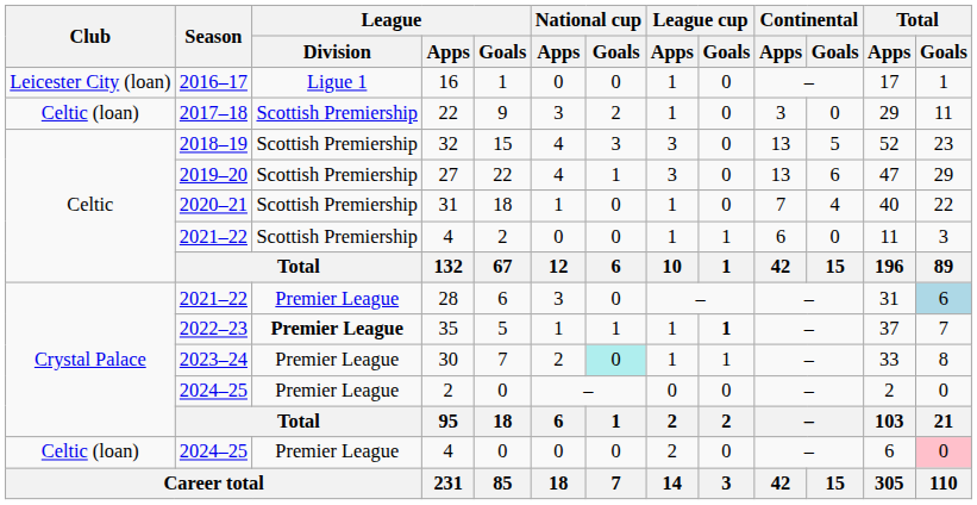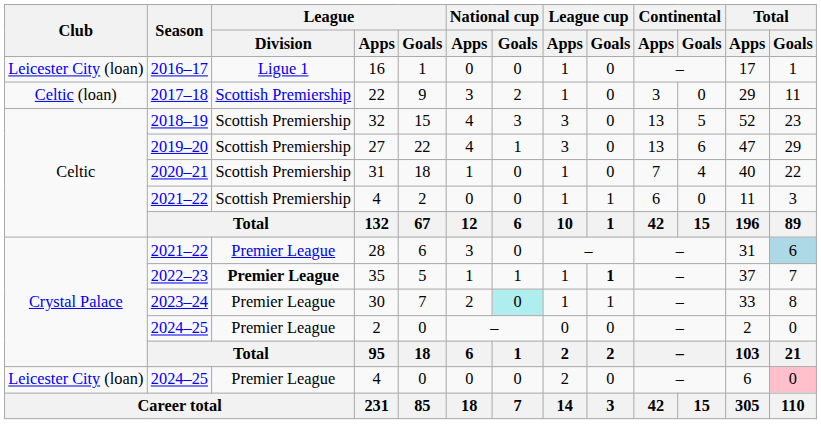 <table class="wikitable" style="text-align:center">
 <tr>
 <th rowspan="2">Club</th>
 <th rowspan="2">Season</th>
 <th colspan="3">League</th>
 <th colspan="2">National cup</th>
 <th colspan="2">League cup</th>
 <th colspan="2">Continental</th>
 <th colspan="2">Total</th>
 </tr>
 <tr>
 <th>Division</th>
 <th>Apps</th>
 <th>Goals</th>
 <th>Apps</th>
 <th>Goals</th>
 <th>Apps</th>
 <th>Goals</th>
 <th>Apps</th>
 <th>Goals</th>
 <th>Apps</th>
 <th>Goals</th>
 </tr>
 <tr>
 <td><a href='#'>Leicester City</a> (loan)</td>
 <td><a href='#'>2016–17</a></td>
 <td><a href='#'>Ligue 1</a></td>
 <td>16</td>
 <td>1</td>
 <td>0</td>
 <td>0</td>
 <td>1</td>
 <td>0</td>
 <td colspan="2">–</td>
 <td>17</td>
 <td>1</td>
 </tr>
 <tr>
 <td><a href='#'>Celtic</a> (loan)</td>
 <td><a href='#'>2017–18</a></td>
 <td><a href='#'>Scottish Premiership</a></td>
 <td>22</td>
 <td>9</td>
 <td>3</td>
 <td>2</td>
 <td>1</td>
 <td>0</td>
 <td>3</td>
 <td>0</td>
 <td>29</td>
 <td>11</td>
 </tr>
 <tr>
 <td rowspan="5">Celtic</td>
 <td><a href='#'>2018–19</a></td>
 <td>Scottish Premiership</td>
 <td>32</td>
 <td>15</td>
 <td>4</td>
 <td>3</td>
 <td>3</td>
 <td>0</td>
 <td>13</td>
 <td>5</td>
 <td>52</td>
 <td>23</td>
 </tr>
 <tr>
 <td><a href='#'>2019–20</a></td>
 <td>Scottish Premiership</td>
 <td>27</td>
 <td>22</td>
 <td>4</td>
 <td>1</td>
 <td>3</td>
 <td>0</td>
 <td>13</td>
 <td>6</td>
 <td>47</td>
 <td>29</td>
 </tr>
 <tr>
 <td><a href='#'>2020–21</a></td>
 <td>Scottish Premiership</td>
 <td>31</td>
 <td>18</td>
 <td>1</td>
 <td>0</td>
 <td>1</td>
 <td>0</td>
 <td>7</td>
 <td>4</td>
 <td>40</td>
 <td>22</td>
 </tr>
 <tr>
 <td><a href='#'>2021–22</a></td>
 <td>Scottish Premiership</td>
 <td>4</td>
 <td>2</td>
 <td>0</td>
 <td>0</td>
 <td>1</td>
 <td>1</td>
 <td>6</td>
 <td>0</td>
 <td>11</td>
 <td>3</td>
 </tr>
 <tr>
 <th colspan="2">Total</th>
 <th>132</th>
 <th>67</th>
 <th>12</th>
 <th>6</th>
 <th>10</th>
 <th>1</th>
 <th>42</th>
 <th>15</th>
 <th>196</th>
 <th>89</th>
 </tr>
 <tr>
 <td rowspan="5"><a href='#'>Crystal Palace</a></td>
 <td><a href='#'>2021–22</a></td>
 <td><a href='#'>Premier League</a></td>
 <td>28</td>
 <td>6</td>
 <td>3</td>
 <td>0</td>
 <td colspan="2">–</td>
 <td colspan="2">–</td>
 <td>31</td>
 <td style="background: lightblue;">6</td>
 </tr>
 <tr>
 <td><a href='#'>2022–23</a></td>
 <td><strong>Premier League</strong></td>
 <td>35</td>
 <td>5</td>
 <td>1</td>
 <td>1</td>
 <td>1</td>
 <td><strong>1</strong></td>
 <td colspan="2">–</td>
 <td>37</td>
 <td>7</td>
 </tr>
 <tr>
 <td><a href='#'>2023–24</a></td>
 <td>Premier League</td>
 <td>30</td>
 <td>7</td>
 <td>2</td>
 <td style="background: paleturquoise;">0</td>
 <td>1</td>
 <td>1</td>
 <td colspan="2">–</td>
 <td>33</td>
 <td>8</td>
 </tr>
 <tr>
 <td><a href='#'>2024–25</a></td>
 <td>Premier League</td>
 <td>2</td>
 <td>0</td>
 <td colspan="2">–</td>
 <td>0</td>
 <td>0</td>
 <td colspan="2">–</td>
 <td>2</td>
 <td>0</td>
 </tr>
 <tr>
 <th colspan="2">Total</th>
 <th>95</th>
 <th>18</th>
 <th>6</th>
 <th>1</th>
 <th>2</th>
 <th>2</th>
 <th colspan="2">–</th>
 <th>103</th>
 <th>21</th>
 </tr>
 <tr>
-<td><a href='#'>Celtic</a> (loan)</td>
+<td><a href='#'>Leicester City</a> (loan)</td>
 <td><a href='#'>2024–25</a></td>
 <td>Premier League</td>
 <td>4</td>
 <td>0</td>
 <td>0</td>
 <td>0</td>
 <td>2</td>
 <td>0</td>
 <td colspan="2">–</td>
 <td>6</td>
 <td style="background: pink;">0</td>
 </tr>
 <tr>
 <th colspan="3">Career total</th>
 <th>231</th>
 <th>85</th>
 <th>18</th>
 <th>7</th>
 <th>14</th>
 <th>3</th>
 <th>42</th>
 <th>15</th>
 <th>305</th>
 <th>110</th>
 </tr>
 </table>
